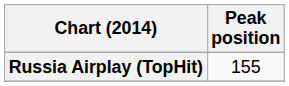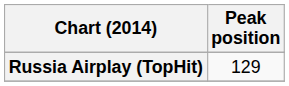 <table class="wikitable sortable plainrowheaders">
 <tr>
 <th scope="col">Chart (2014)</th>
 <th scope="col">Peak<br>position</th>
 </tr>
 <tr>
 </tr>
 <tr>
 <th scope="row">Russia Airplay (TopHit)</th>
-<td style="text-align:center;">155</td>
+<td style="text-align:center;">129</td>
 </tr>
 <tr>
 </tr>
 </table>
